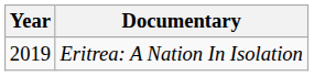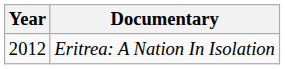 <table class="wikitable">
 <tr>
 <th>Year</th>
 <th>Documentary</th>
 </tr>
 <tr>
-<td>2019</td>
+<td>2012</td>
 <td><em>Eritrea: A Nation In Isolation</em></td>
 </tr>
 </table>
